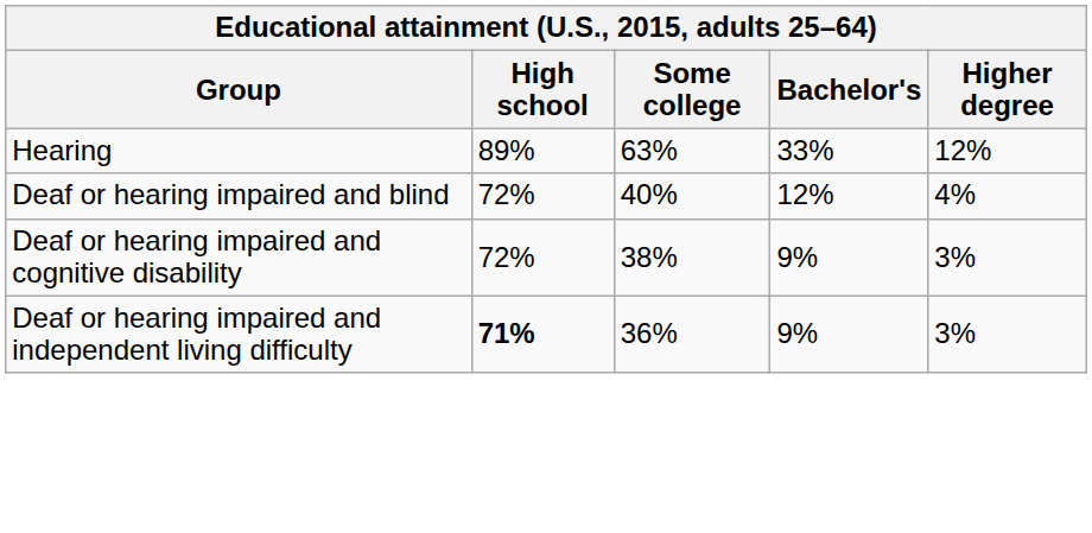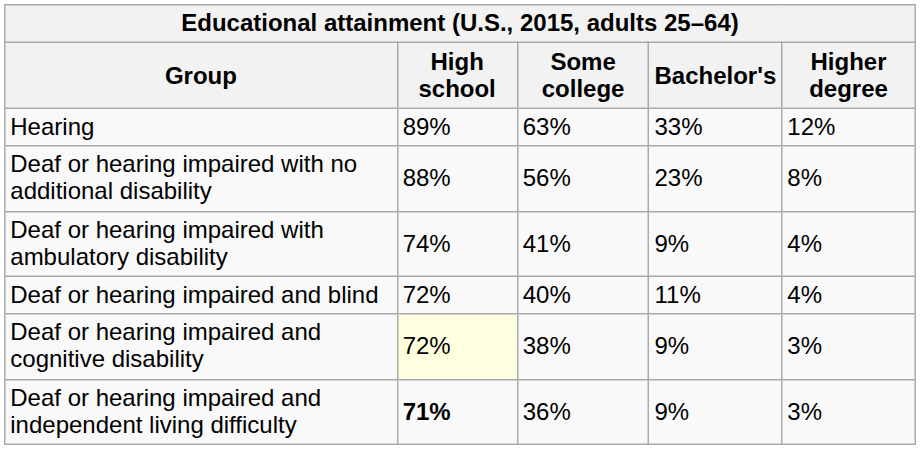 <table class=wikitable>
 <tr>
 <th colspan=5>Educational attainment (U.S., 2015, adults 25–64)</th>
 </tr>
 <tr>
 <th>Group</th>
 <th>High school</th>
 <th>Some college</th>
 <th>Bachelor's</th>
 <th>Higher degree</th>
 </tr>
 <tr>
 <td>Hearing</td>
 <td>89%</td>
 <td>63%</td>
 <td>33%</td>
 <td>12%</td>
 </tr>
 <tr>
+<td>Deaf or hearing impaired with no additional disability</td>
+<td>88%</td>
+<td>56%</td>
+<td>23%</td>
+<td>8%</td>
+</tr>
+<tr>
+<td>Deaf or hearing impaired with ambulatory disability</td>
+<td>74%</td>
+<td>41%</td>
+<td>9%</td>
+<td>4%</td>
+</tr>
+<tr>
 <td>Deaf or hearing impaired and blind</td>
 <td>72%</td>
 <td>40%</td>
-<td>12%</td>
+<td>11%</td>
 <td>4%</td>
 </tr>
 <tr>
 <td>Deaf or hearing impaired and cognitive disability</td>
-<td>72%</td>
+<td style="background: lightyellow;">72%</td>
 <td>38%</td>
 <td>9%</td>
 <td>3%</td>
 </tr>
 <tr>
 <td>Deaf or hearing impaired and independent living difficulty</td>
 <td><strong>71%</strong></td>
 <td>36%</td>
 <td>9%</td>
 <td>3%</td>
 </tr>
 </table>
